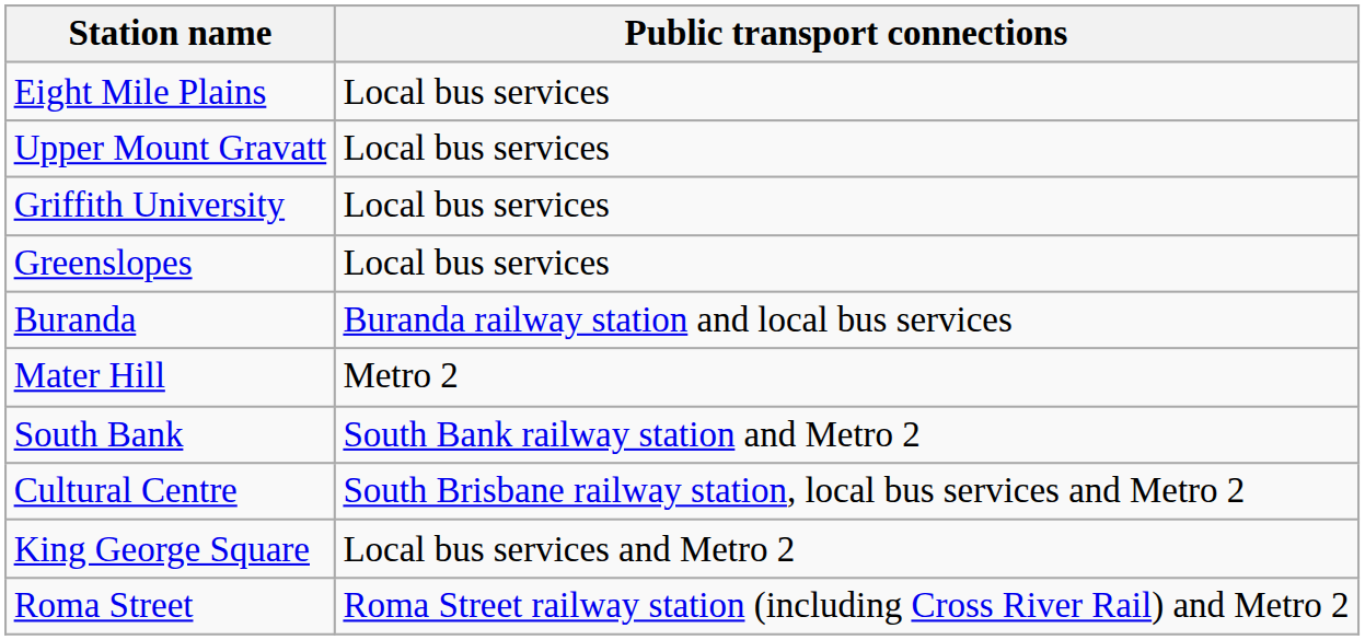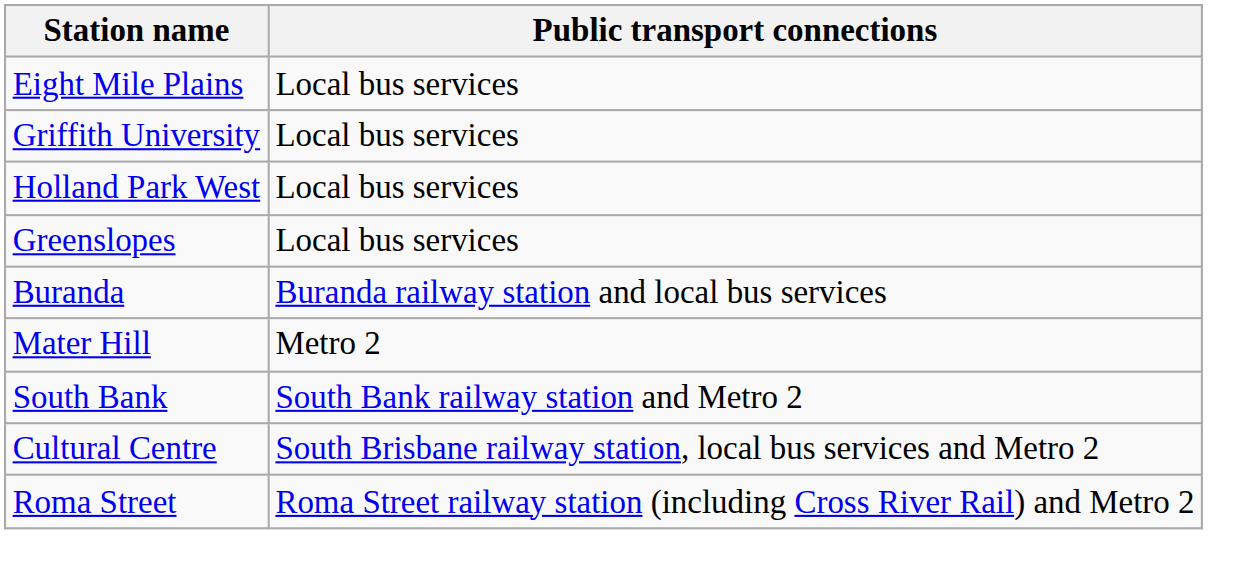 <table class="wikitable">
 <tr>
 <th>Station name</th>
 <th>Public transport connections</th>
 </tr>
 <tr>
 <td><a href='#'>Eight Mile Plains</a></td>
 <td>Local bus services</td>
 </tr>
 <tr>
-<td><a href='#'>Upper Mount Gravatt</a></td>
+<td><a href='#'>Griffith University</a></td>
 <td>Local bus services</td>
 </tr>
 <tr>
-<td><a href='#'>Griffith University</a></td>
+<td><a href='#'>Holland Park West</a></td>
 <td>Local bus services</td>
 </tr>
 <tr>
 <td><a href='#'>Greenslopes</a></td>
 <td>Local bus services</td>
 </tr>
 <tr>
 <td><a href='#'>Buranda</a></td>
 <td><a href='#'>Buranda railway station</a> and local bus services</td>
 </tr>
 <tr>
 <td><a href='#'>Mater Hill</a></td>
 <td>Metro 2</td>
 </tr>
 <tr>
 <td><a href='#'>South Bank</a></td>
 <td><a href='#'>South Bank railway station</a> and Metro 2</td>
 </tr>
 <tr>
 <td><a href='#'>Cultural Centre</a></td>
 <td><a href='#'>South Brisbane railway station</a>, local bus services and Metro 2</td>
 </tr>
 <tr>
-<td><a href='#'>King George Square</a></td>
-<td>Local bus services and Metro 2</td>
-</tr>
-<tr>
 <td><a href='#'>Roma Street</a></td>
 <td><a href='#'>Roma Street railway station</a> (including <a href='#'>Cross River Rail</a>) and Metro 2</td>
 </tr>
 </table>
